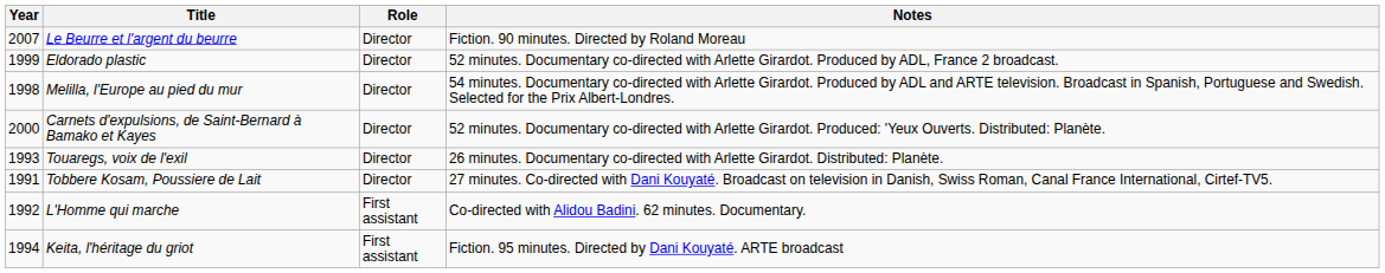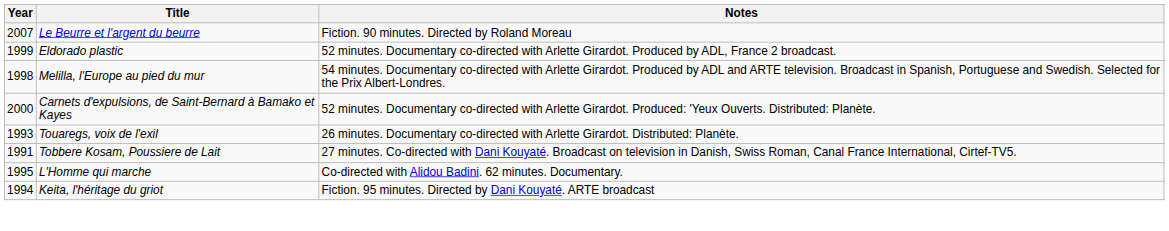 <table class=wikitable>
 <tr>
 <th>Year</th>
 <th>Title</th>
-<th>Role</th>
 <th>Notes</th>
 </tr>
 <tr>
 <td>2007</td>
 <td><em><a href='#'>Le Beurre et l'argent du beurre</a></em></td>
-<td>Director</td>
 <td>Fiction.  90 minutes. Directed by Roland Moreau</td>
 </tr>
 <tr>
 <td>1999</td>
 <td><em>Eldorado plastic</em></td>
-<td>Director</td>
 <td>52 minutes. Documentary co-directed with Arlette Girardot. Produced by ADL, France 2 broadcast.</td>
 </tr>
 <tr>
 <td>1998</td>
 <td><em>Melilla, l'Europe au pied du mur</em></td>
-<td>Director</td>
 <td>54 minutes. Documentary co-directed with Arlette Girardot. Produced by ADL and ARTE television. Broadcast in Spanish, Portuguese and Swedish. Selected for the Prix Albert-Londres.</td>
 </tr>
 <tr>
 <td>2000</td>
 <td><em>Carnets d'expulsions, de Saint-Bernard à Bamako et Kayes</em></td>
-<td>Director</td>
 <td>52 minutes.  Documentary co-directed with Arlette Girardot. Produced: 'Yeux Ouverts. Distributed:  Planète.</td>
 </tr>
 <tr>
 <td>1993</td>
 <td><em>Touaregs, voix de l'exil</em></td>
-<td>Director</td>
 <td>26 minutes. Documentary co-directed with Arlette Girardot. Distributed:  Planète.</td>
 </tr>
 <tr>
 <td>1991</td>
 <td><em>Tobbere Kosam, Poussiere de Lait</em></td>
-<td>Director</td>
 <td>27 minutes. Co-directed with <a href='#'>Dani Kouyaté</a>. Broadcast on television in Danish, Swiss Roman, Canal France International, Cirtef-TV5.</td>
 </tr>
 <tr>
-<td>1992</td>
+<td>1995</td>
 <td><em>L'Homme qui marche</em></td>
-<td>First assistant</td>
 <td>Co-directed with <a href='#'>Alidou Badini</a>. 62 minutes. Documentary.</td>
 </tr>
 <tr>
 <td>1994</td>
 <td><em>Keita, l'héritage du griot</em></td>
-<td>First assistant</td>
 <td>Fiction. 95 minutes. Directed by <a href='#'>Dani Kouyaté</a>. ARTE broadcast</td>
 </tr>
 </table>
